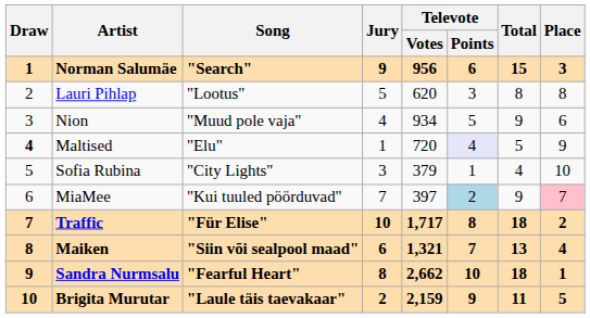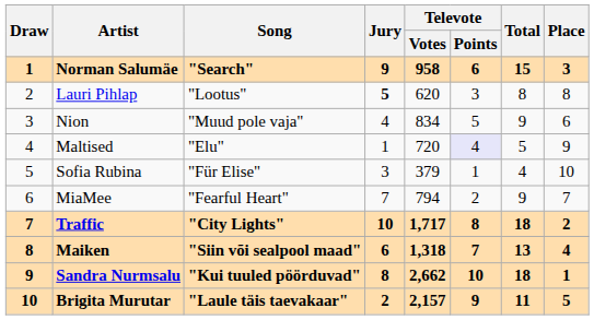 <table class="sortable wikitable" style="margin: 1em auto 1em auto; text-align:center;">
 <tr>
 <th rowspan="2">Draw</th>
 <th rowspan="2">Artist</th>
 <th rowspan="2">Song</th>
 <th rowspan="2">Jury</th>
 <th colspan="2">Televote</th>
 <th rowspan="2">Total</th>
 <th rowspan="2">Place</th>
 </tr>
 <tr>
 <th>Votes</th>
 <th>Points</th>
 </tr>
 <tr style="font-weight:bold; background:navajowhite;">
 <td>1</td>
 <td align="left">Norman Salumäe</td>
 <td align="left">"Search"</td>
 <td>9</td>
-<td>956</td>
+<td>958</td>
 <td>6</td>
 <td>15</td>
 <td>3</td>
 </tr>
 <tr>
 <td>2</td>
 <td align="left"><a href='#'>Lauri Pihlap</a></td>
 <td align="left">"Lootus"</td>
-<td>5</td>
+<td><strong>5</strong></td>
 <td>620</td>
 <td>3</td>
 <td>8</td>
 <td>8</td>
 </tr>
 <tr>
 <td>3</td>
 <td align="left">Nion</td>
 <td align="left">"Muud pole vaja"</td>
 <td>4</td>
-<td>934</td>
+<td>834</td>
 <td>5</td>
 <td>9</td>
 <td>6</td>
 </tr>
 <tr>
-<td><strong>4</strong></td>
+<td>4</td>
 <td align="left">Maltised</td>
 <td align="left">"Elu"</td>
 <td>1</td>
 <td>720</td>
 <td style="background: lavender;">4</td>
 <td>5</td>
 <td>9</td>
 </tr>
 <tr>
 <td>5</td>
 <td align="left">Sofia Rubina</td>
-<td align="left">"City Lights"</td>
+<td align="left">"Für Elise"</td>
 <td>3</td>
 <td>379</td>
 <td>1</td>
 <td>4</td>
 <td>10</td>
 </tr>
 <tr>
 <td>6</td>
 <td align="left">MiaMee</td>
-<td align="left">"Kui tuuled pöörduvad"</td>
+<td align="left">"Fearful Heart"</td>
 <td>7</td>
-<td>397</td>
-<td style="background: lightblue;">2</td>
+<td>794</td>
+<td>2</td>
 <td>9</td>
-<td style="background: pink;">7</td>
+<td>7</td>
 </tr>
 <tr style="font-weight:bold; background:navajowhite;">
 <td>7</td>
 <td align="left"><a href='#'>Traffic</a></td>
-<td align="left">"Für Elise"</td>
+<td align="left">"City Lights"</td>
 <td>10</td>
 <td>1,717</td>
 <td>8</td>
 <td>18</td>
 <td>2</td>
 </tr>
 <tr style="font-weight:bold; background:navajowhite;">
 <td>8</td>
 <td align="left">Maiken</td>
 <td align="left">"Siin või sealpool maad"</td>
 <td>6</td>
-<td>1,321</td>
+<td>1,318</td>
 <td>7</td>
 <td>13</td>
 <td>4</td>
 </tr>
 <tr style="font-weight:bold; background:navajowhite;">
 <td>9</td>
 <td align="left"><a href='#'>Sandra Nurmsalu</a></td>
-<td align="left">"Fearful Heart"</td>
+<td align="left">"Kui tuuled pöörduvad"</td>
 <td>8</td>
 <td>2,662</td>
 <td>10</td>
 <td>18</td>
 <td>1</td>
 </tr>
 <tr style="font-weight:bold; background:navajowhite;">
 <td>10</td>
 <td align="left">Brigita Murutar</td>
 <td align="left">"Laule täis taevakaar"</td>
 <td>2</td>
-<td>2,159</td>
+<td>2,157</td>
 <td>9</td>
 <td>11</td>
 <td>5</td>
 </tr>
 </table>
